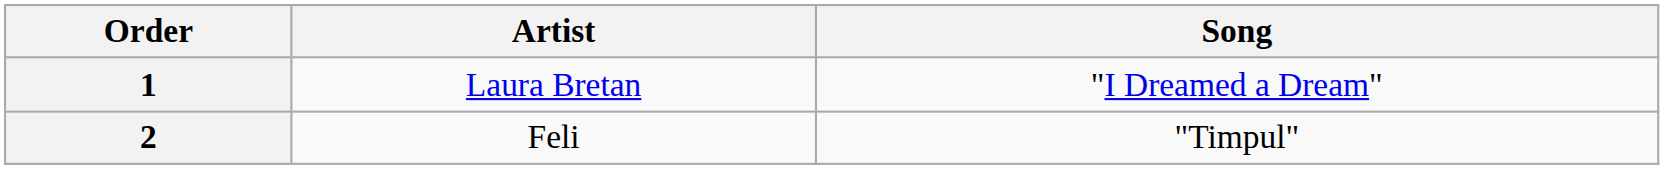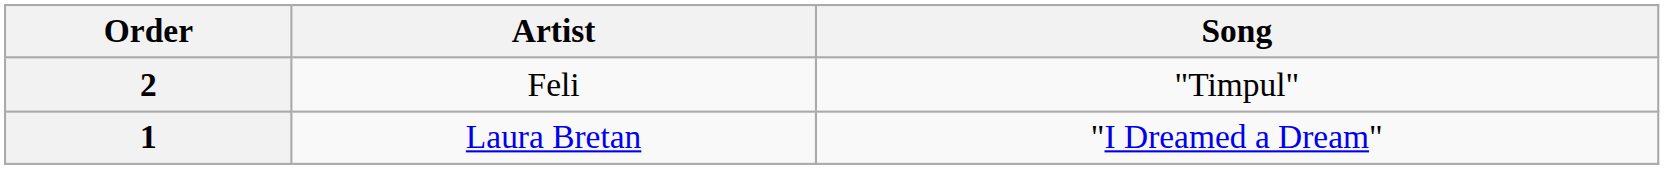 <table class="wikitable" style="text-align:center; width:50%;">
 <tr>
 <th>Order</th>
 <th>Artist</th>
 <th>Song</th>
 </tr>
 <tr>
+<th>2</th>
+<td>Feli</td>
+<td>"Timpul"</td>
+</tr>
+<tr>
 <th>1</th>
 <td><a href='#'>Laura Bretan</a></td>
 <td>"<a href='#'>I Dreamed a Dream</a>"</td>
 </tr>
-<tr>
-<th>2</th>
-<td>Feli</td>
-<td>"Timpul"</td>
-</tr>
 </table>
